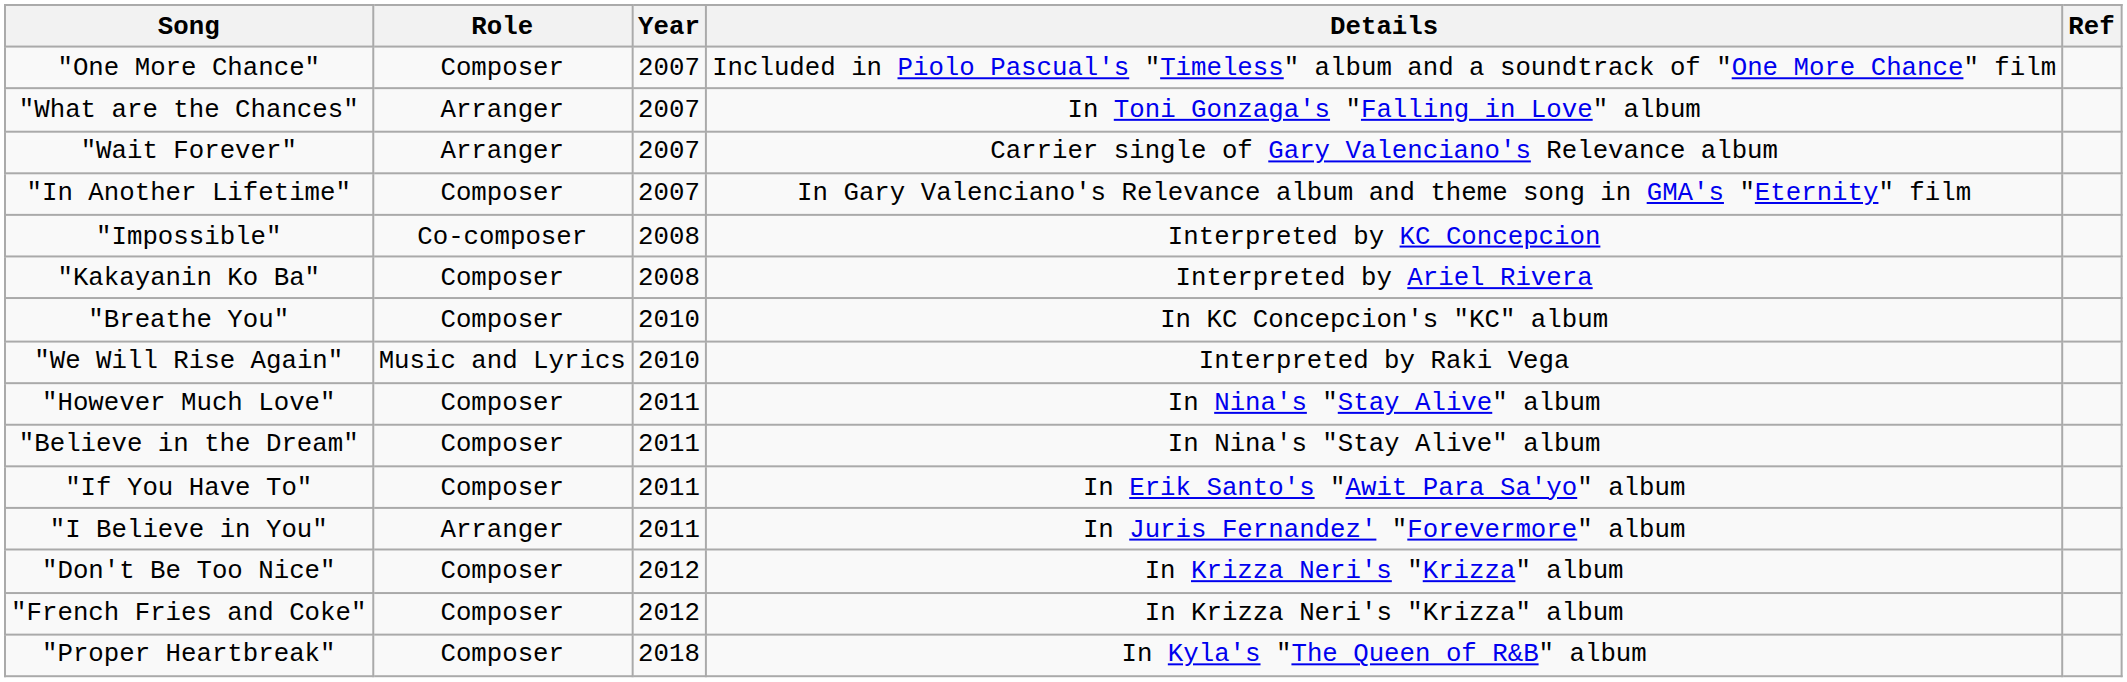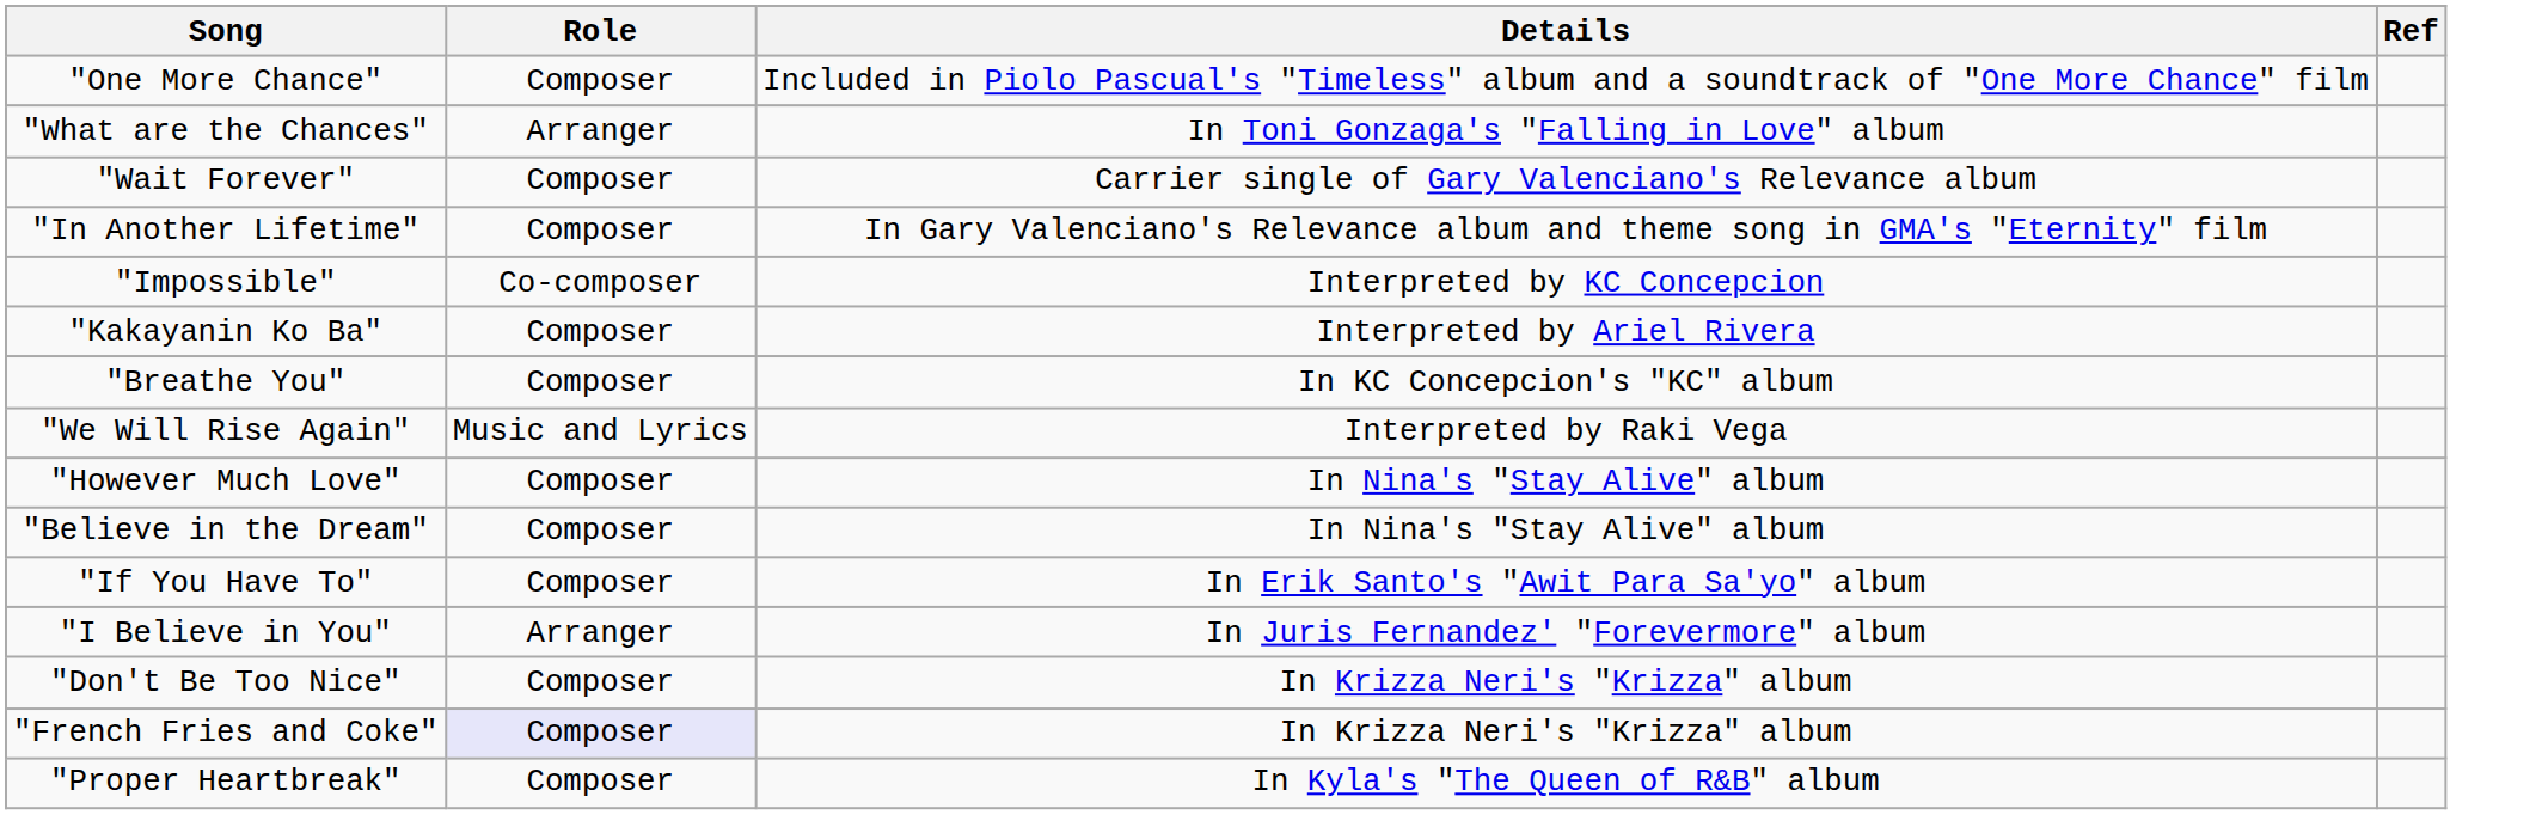 <table class="wikitable sortable plainrowheaders" style="text-align:center;">
 <tr>
 <th>Song</th>
 <th>Role</th>
-<th>Year</th>
 <th>Details</th>
 <th>Ref</th>
 </tr>
 <tr>
 <td>"One More Chance"</td>
 <td>Composer</td>
-<td>2007</td>
 <td>Included in <a href='#'>Piolo Pascual's</a> "<a href='#'>Timeless</a>" album and a soundtrack of  "<a href='#'>One More Chance</a>" film</td>
 <td></td>
 </tr>
 <tr>
 <td>"What are the Chances"</td>
 <td>Arranger</td>
-<td>2007</td>
 <td>In <a href='#'>Toni Gonzaga's</a> "<a href='#'>Falling in Love</a>" album</td>
 <td></td>
 </tr>
 <tr>
 <td>"Wait Forever"</td>
-<td>Arranger</td>
-<td>2007</td>
+<td>Composer</td>
 <td>Carrier single of <a href='#'>Gary Valenciano's</a> Relevance album</td>
 <td></td>
 </tr>
 <tr>
 <td>"In Another Lifetime"</td>
 <td>Composer</td>
-<td>2007</td>
 <td>In Gary Valenciano's Relevance album and theme song in <a href='#'>GMA's</a> "<a href='#'>Eternity</a>" film</td>
 <td></td>
 </tr>
 <tr>
 <td>"Impossible"</td>
 <td>Co-composer</td>
-<td>2008</td>
 <td>Interpreted by <a href='#'>KC Concepcion</a></td>
 <td></td>
 </tr>
 <tr>
 <td>"Kakayanin Ko Ba"</td>
 <td>Composer</td>
-<td>2008</td>
 <td>Interpreted by <a href='#'>Ariel Rivera</a></td>
 <td></td>
 </tr>
 <tr>
 <td>"Breathe You"</td>
 <td>Composer</td>
-<td>2010</td>
 <td>In KC Concepcion's "KC" album</td>
 <td></td>
 </tr>
 <tr>
 <td>"We Will Rise Again"</td>
 <td>Music and Lyrics</td>
-<td>2010</td>
 <td>Interpreted by Raki Vega</td>
 <td></td>
 </tr>
 <tr>
 <td>"However Much Love"</td>
 <td>Composer</td>
-<td>2011</td>
 <td>In <a href='#'>Nina's</a> "<a href='#'>Stay Alive</a>" album</td>
 <td></td>
 </tr>
 <tr>
 <td>"Believe in the Dream"</td>
 <td>Composer</td>
-<td>2011</td>
 <td>In Nina's "Stay Alive" album</td>
 <td></td>
 </tr>
 <tr>
 <td>"If You Have To"</td>
 <td>Composer</td>
-<td>2011</td>
 <td>In <a href='#'>Erik Santo's</a> "<a href='#'>Awit Para Sa'yo</a>" album</td>
 <td></td>
 </tr>
 <tr>
 <td>"I Believe in You"</td>
 <td>Arranger</td>
-<td>2011</td>
 <td>In <a href='#'>Juris Fernandez'</a> "<a href='#'>Forevermore</a>" album</td>
 <td></td>
 </tr>
 <tr>
 <td>"Don't Be Too Nice"</td>
 <td>Composer</td>
-<td>2012</td>
 <td>In <a href='#'>Krizza Neri's</a> "<a href='#'>Krizza</a>" album</td>
 <td></td>
 </tr>
 <tr>
 <td>"French Fries and Coke"</td>
-<td>Composer</td>
-<td>2012</td>
+<td style="background: lavender;">Composer</td>
 <td>In Krizza Neri's "Krizza" album</td>
 <td></td>
 </tr>
 <tr>
 <td>"Proper Heartbreak"</td>
 <td>Composer</td>
-<td>2018</td>
 <td>In <a href='#'>Kyla's</a> "<a href='#'>The Queen of R&B</a>" album</td>
 <td></td>
 </tr>
 </table>
